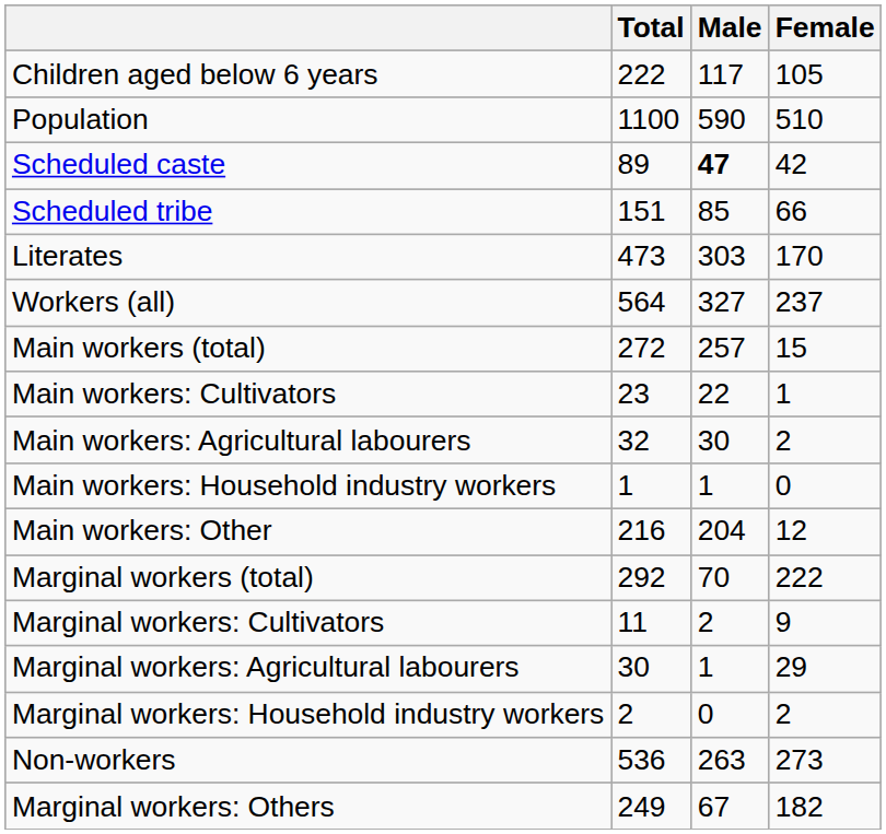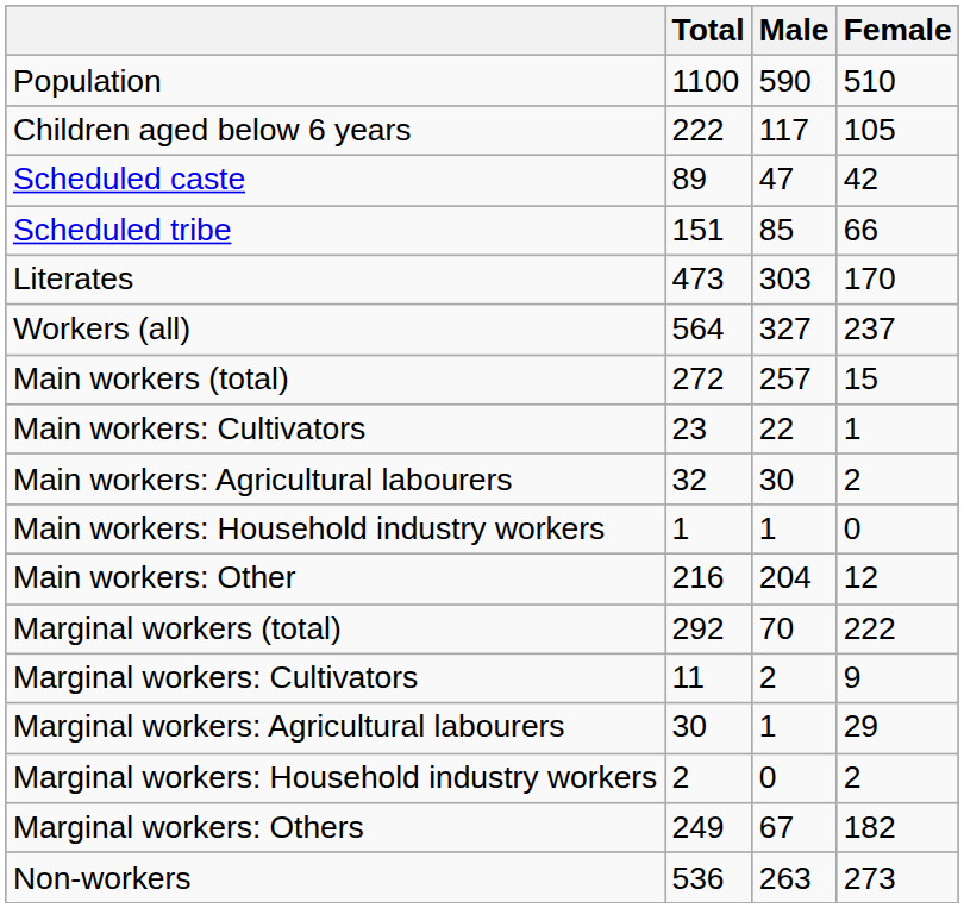 <table class="wikitable sortable">
 <tr>
 <th></th>
 <th>Total</th>
 <th>Male</th>
 <th>Female</th>
 </tr>
 <tr>
+<td>Population</td>
+<td>1100</td>
+<td>590</td>
+<td>510</td>
+</tr>
+<tr>
 <td>Children aged below 6 years</td>
 <td>222</td>
 <td>117</td>
 <td>105</td>
 </tr>
 <tr>
-<td>Population</td>
-<td>1100</td>
-<td>590</td>
-<td>510</td>
-</tr>
-<tr>
 <td><a href='#'>Scheduled caste</a></td>
 <td>89</td>
-<td><strong>47</strong></td>
+<td>47</td>
 <td>42</td>
 </tr>
 <tr>
 <td><a href='#'>Scheduled tribe</a></td>
 <td>151</td>
 <td>85</td>
 <td>66</td>
 </tr>
 <tr>
 <td>Literates</td>
 <td>473</td>
 <td>303</td>
 <td>170</td>
 </tr>
 <tr>
 <td>Workers (all)</td>
 <td>564</td>
 <td>327</td>
 <td>237</td>
 </tr>
 <tr>
 <td>Main workers (total)</td>
 <td>272</td>
 <td>257</td>
 <td>15</td>
 </tr>
 <tr>
 <td>Main workers: Cultivators</td>
 <td>23</td>
 <td>22</td>
 <td>1</td>
 </tr>
 <tr>
 <td>Main workers: Agricultural labourers</td>
 <td>32</td>
 <td>30</td>
 <td>2</td>
 </tr>
 <tr>
 <td>Main workers: Household industry workers</td>
 <td>1</td>
 <td>1</td>
 <td>0</td>
 </tr>
 <tr>
 <td>Main workers: Other</td>
 <td>216</td>
 <td>204</td>
 <td>12</td>
 </tr>
 <tr>
 <td>Marginal workers (total)</td>
 <td>292</td>
 <td>70</td>
 <td>222</td>
 </tr>
 <tr>
 <td>Marginal workers: Cultivators</td>
 <td>11</td>
 <td>2</td>
 <td>9</td>
 </tr>
 <tr>
 <td>Marginal workers: Agricultural labourers</td>
 <td>30</td>
 <td>1</td>
 <td>29</td>
 </tr>
 <tr>
 <td>Marginal workers: Household industry workers</td>
 <td>2</td>
 <td>0</td>
 <td>2</td>
 </tr>
 <tr>
+<td>Marginal workers: Others</td>
+<td>249</td>
+<td>67</td>
+<td>182</td>
+</tr>
+<tr>
 <td>Non-workers</td>
 <td>536</td>
 <td>263</td>
 <td>273</td>
 </tr>
-<tr>
-<td>Marginal workers: Others</td>
-<td>249</td>
-<td>67</td>
-<td>182</td>
-</tr>
 </table>
